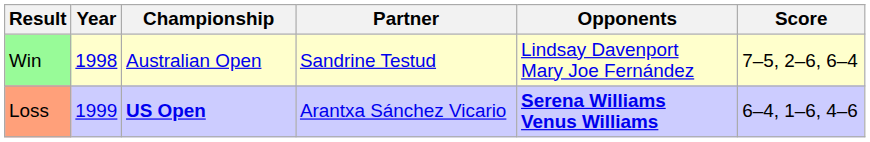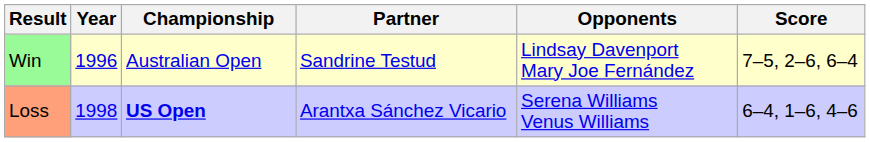 <table class="sortable wikitable">
 <tr>
 <th>Result</th>
 <th>Year</th>
 <th width="140">Championship</th>
 <th width="180">Partner</th>
 <th width="180">Opponents</th>
 <th width="100" class="unsortable">Score</th>
 </tr>
 <tr style="background:#ffc;">
 <td style="background:#98fb98;">Win</td>
-<td><a href='#'>1998</a></td>
+<td><a href='#'>1996</a></td>
 <td><a href='#'>Australian Open</a></td>
 <td> <a href='#'>Sandrine Testud</a></td>
 <td> <a href='#'>Lindsay Davenport</a> <br>  <a href='#'>Mary Joe Fernández</a></td>
 <td>7–5, 2–6, 6–4</td>
 </tr>
 <tr style="background:#ccf;">
 <td style="background:#ffa07a;">Loss</td>
-<td><a href='#'>1999</a></td>
+<td><a href='#'>1998</a></td>
 <td><strong><a href='#'>US Open</a></strong></td>
 <td> <a href='#'>Arantxa Sánchez Vicario</a></td>
-<td><strong> <a href='#'>Serena Williams</a> <br>  <a href='#'>Venus Williams</a></strong></td>
+<td> <a href='#'>Serena Williams</a> <br>  <a href='#'>Venus Williams</a></td>
 <td>6–4, 1–6, 4–6</td>
 </tr>
 </table>
